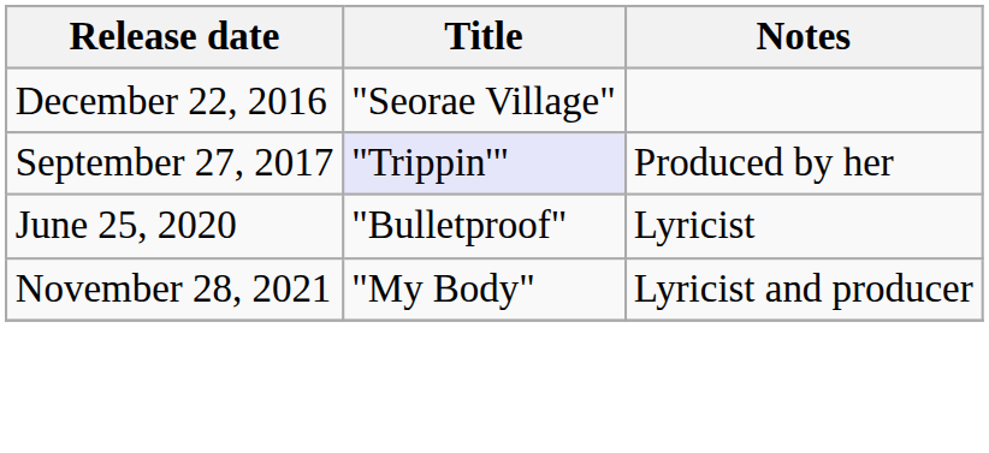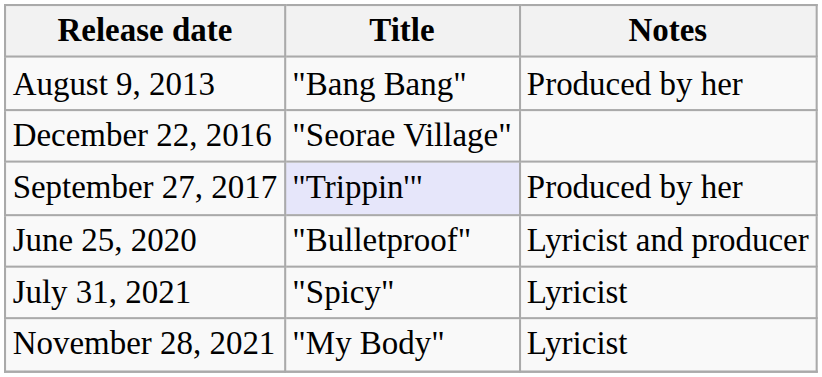 <table class="wikitable">
 <tr>
 <th>Release date</th>
 <th>Title</th>
 <th>Notes</th>
+</tr>
+<tr>
+<td>August 9, 2013</td>
+<td>"Bang Bang"</td>
+<td>Produced by her</td>
 </tr>
 <tr>
 <td>December 22, 2016</td>
 <td>"Seorae Village" </td>
 <td></td>
 </tr>
 <tr>
 <td>September 27, 2017</td>
 <td style="background: lavender;">"Trippin'"</td>
 <td>Produced by her</td>
 </tr>
 <tr>
 <td>June 25, 2020</td>
 <td>"Bulletproof"</td>
+<td>Lyricist and producer</td>
+</tr>
+<tr>
+<td>July 31, 2021</td>
+<td>"Spicy" </td>
 <td>Lyricist</td>
 </tr>
 <tr>
 <td>November 28, 2021</td>
 <td>"My Body" </td>
-<td>Lyricist and producer</td>
+<td>Lyricist</td>
 </tr>
 <tr>
 </tr>
 </table>
